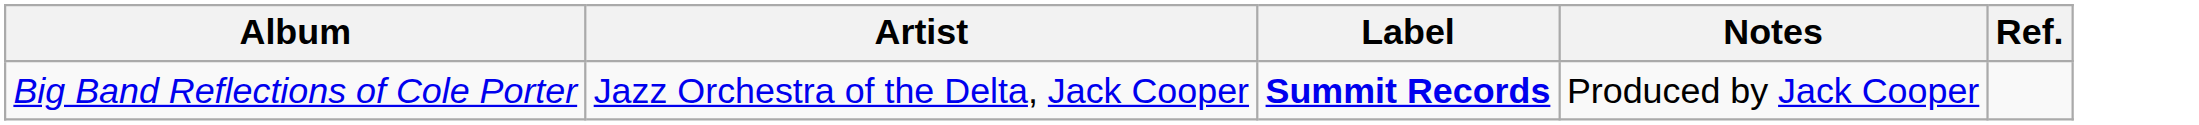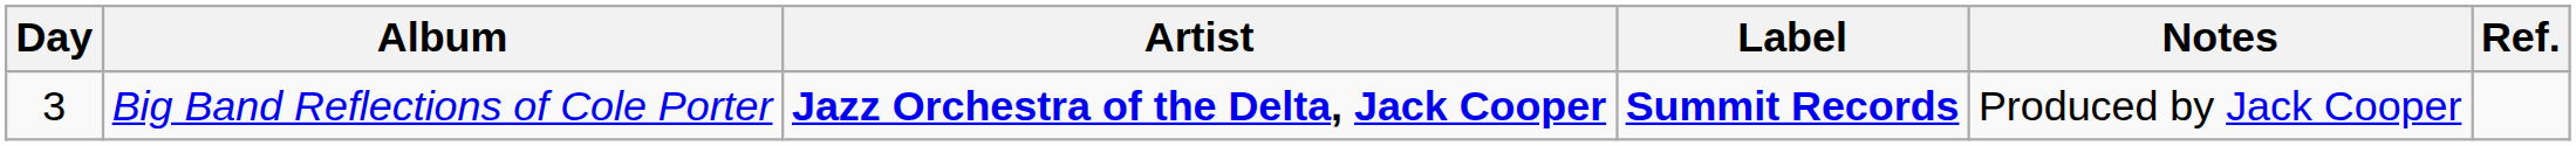 <table class="wikitable">
 <tr>
+<th>Day</th>
 <th>Album</th>
 <th>Artist</th>
 <th>Label</th>
 <th>Notes</th>
 <th>Ref.</th>
 </tr>
 <tr>
+<td rowspan="1" style="text-align:center;">3</td>
 <td><em><a href='#'>Big Band Reflections of Cole Porter</a></em></td>
-<td><a href='#'>Jazz Orchestra of the Delta</a>, <a href='#'>Jack Cooper</a></td>
+<td><strong><a href='#'>Jazz Orchestra of the Delta</a>, <a href='#'>Jack Cooper</a></strong></td>
 <td><strong><a href='#'>Summit Records</a></strong></td>
 <td>Produced by <a href='#'>Jack Cooper</a></td>
 <td style="text-align:center;"></td>
 </tr>
 </table>
